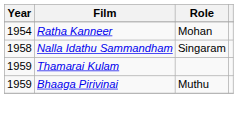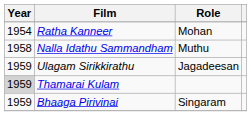 <table class="wikitable sortable">
 <tr>
 <th>Year</th>
 <th>Film</th>
 <th>Role</th>
 <th></th>
 </tr>
 <tr>
 </tr>
 <tr>
 <td>1954</td>
 <td><em><a href='#'>Ratha Kanneer</a></em></td>
 <td>Mohan</td>
 <td></td>
 </tr>
 <tr>
 <td>1958</td>
 <td><em><a href='#'>Nalla Idathu Sammandham</a></em></td>
-<td>Singaram</td>
+<td>Muthu</td>
 <td></td>
 </tr>
 <tr>
 <td>1959</td>
+<td><em>Ulagam Sirikkirathu</em></td>
+<td>Jagadeesan</td>
+<td></td>
+</tr>
+<tr>
+<td style="background: lightgrey;">1959</td>
 <td><em><a href='#'>Thamarai Kulam</a></em></td>
 <td></td>
 <td></td>
 </tr>
 <tr>
 <td>1959</td>
 <td><em><a href='#'>Bhaaga Pirivinai</a></em></td>
-<td>Muthu</td>
+<td>Singaram</td>
 <td></td>
 </tr>
 <tr>
 </tr>
 </table>
